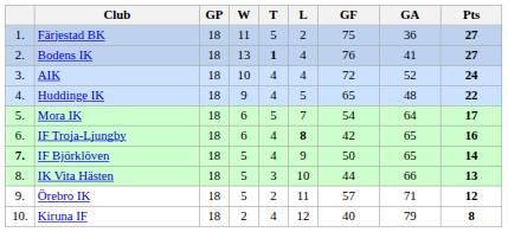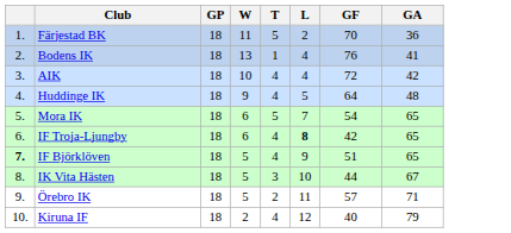 <table class="wikitable">
 <tr>
 <th width="30"></th>
 <th width="200">Club</th>
 <th width="30">GP</th>
 <th width="30">W</th>
 <th width="30">T</th>
 <th width="30">L</th>
 <th width="70">GF</th>
 <th width="70">GA</th>
-<th width="70">Pts</th>
 </tr>
 <tr bgcolor="#BCD2EE" align="center">
 <td>1.</td>
 <td align="left"><a href='#'>Färjestad BK</a></td>
 <td>18</td>
 <td>11</td>
 <td>5</td>
 <td>2</td>
-<td>75</td>
+<td>70</td>
 <td>36</td>
-<td><strong>27</strong></td>
 </tr>
 <tr bgcolor="#BCD2EE" align="center">
 <td>2.</td>
 <td align="left"><a href='#'>Bodens IK</a></td>
 <td>18</td>
 <td>13</td>
-<td><strong>1</strong></td>
+<td>1</td>
 <td>4</td>
 <td>76</td>
 <td>41</td>
-<td><strong>27</strong></td>
 </tr>
 <tr bgcolor="#CAE1FF" align="center">
 <td>3.</td>
 <td align="left"><a href='#'>AIK</a></td>
 <td>18</td>
 <td>10</td>
 <td>4</td>
 <td>4</td>
 <td>72</td>
-<td>52</td>
-<td><strong>24</strong></td>
+<td>42</td>
 </tr>
 <tr bgcolor="#CAE1FF" align="center">
 <td>4.</td>
 <td align="left"><a href='#'>Huddinge IK</a></td>
 <td>18</td>
 <td>9</td>
 <td>4</td>
 <td>5</td>
-<td>65</td>
+<td>64</td>
 <td>48</td>
-<td><strong>22</strong></td>
 </tr>
 <tr bgcolor="#CCFFCC" align="center">
 <td>5.</td>
 <td align="left"><a href='#'>Mora IK</a></td>
 <td>18</td>
 <td>6</td>
 <td>5</td>
 <td>7</td>
 <td>54</td>
-<td>64</td>
-<td><strong>17</strong></td>
+<td>65</td>
 </tr>
 <tr bgcolor="#CCFFCC" align="center">
 <td>6.</td>
 <td align="left"><a href='#'>IF Troja-Ljungby</a></td>
 <td>18</td>
 <td>6</td>
 <td>4</td>
 <td><strong>8</strong></td>
 <td>42</td>
 <td>65</td>
-<td><strong>16</strong></td>
 </tr>
 <tr bgcolor="#CCFFCC" align="center">
 <td><strong>7.</strong></td>
 <td align="left"><a href='#'>IF Björklöven</a></td>
 <td>18</td>
 <td>5</td>
 <td>4</td>
 <td>9</td>
-<td>50</td>
+<td>51</td>
 <td>65</td>
-<td><strong>14</strong></td>
 </tr>
 <tr bgcolor="#CCFFCC" align="center">
 <td>8.</td>
 <td align="left"><a href='#'>IK Vita Hästen</a></td>
 <td>18</td>
 <td>5</td>
 <td>3</td>
 <td>10</td>
 <td>44</td>
-<td>66</td>
-<td><strong>13</strong></td>
+<td>67</td>
 </tr>
 <tr bgcolor="#FFFFFF" align="center">
 <td>9.</td>
 <td align="left"><a href='#'>Örebro IK</a></td>
 <td>18</td>
 <td>5</td>
 <td>2</td>
 <td>11</td>
 <td>57</td>
 <td>71</td>
-<td><strong>12</strong></td>
 </tr>
 <tr bgcolor="#FFFFFF" align="center">
 <td>10.</td>
 <td align="left"><a href='#'>Kiruna IF</a></td>
 <td>18</td>
 <td>2</td>
 <td>4</td>
 <td>12</td>
 <td>40</td>
 <td>79</td>
-<td><strong>8</strong></td>
 </tr>
 </table>
